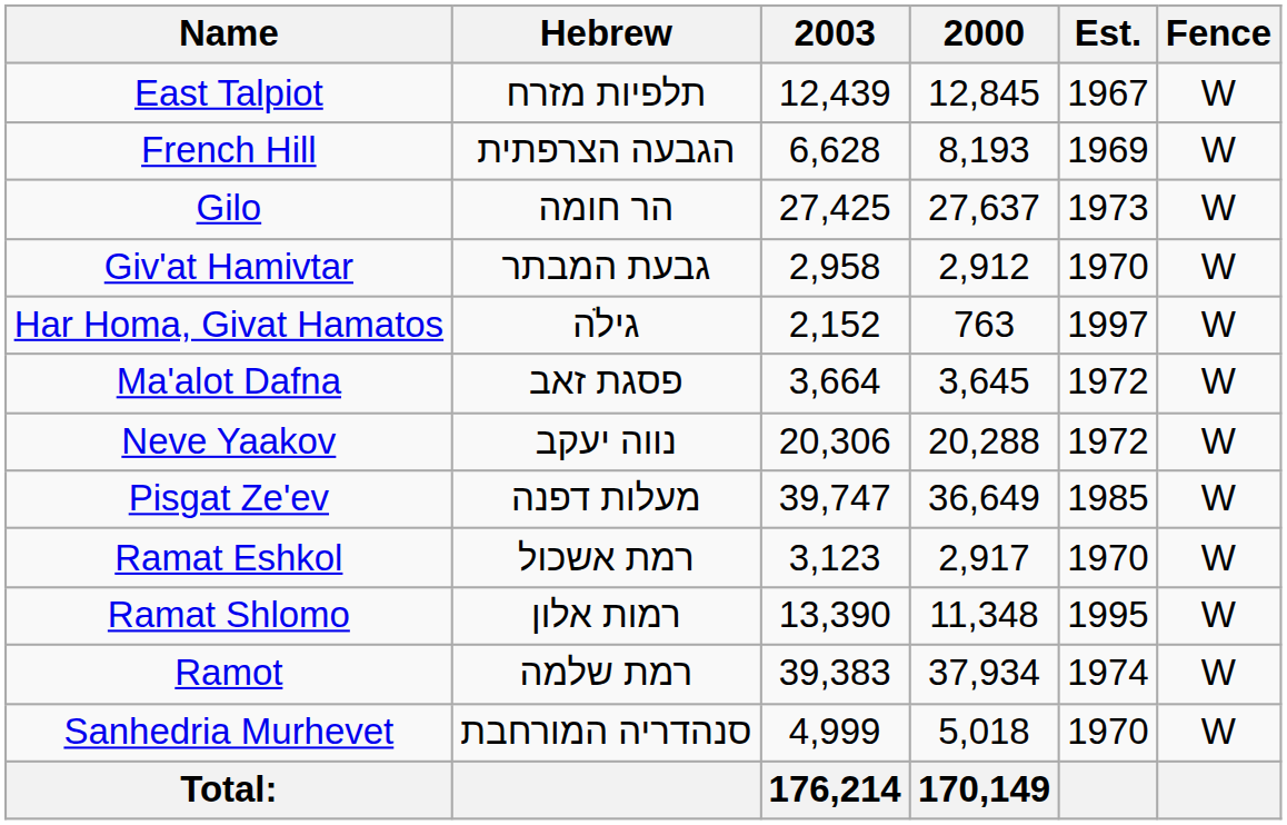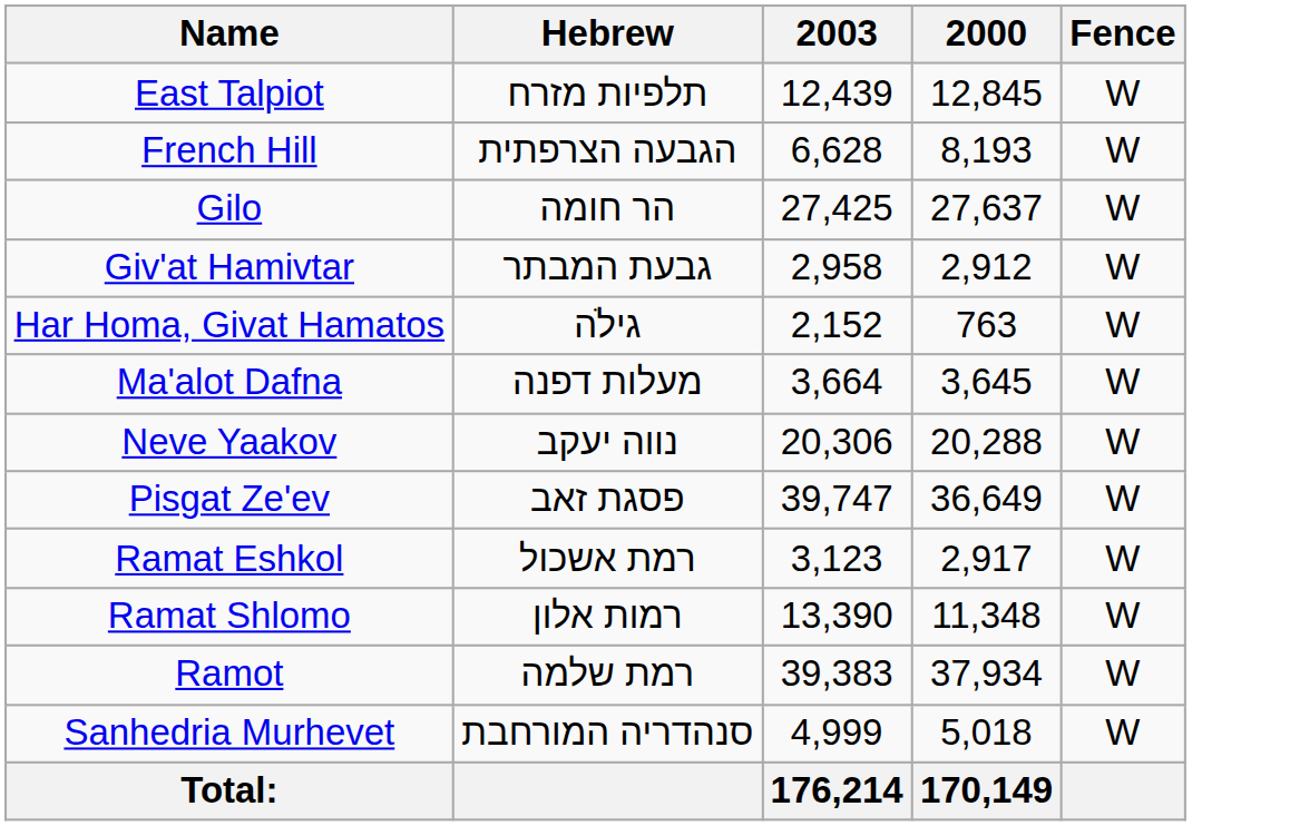 <table class="wikitable sortable">
 <tr>
 <th>Name</th>
 <th>Hebrew</th>
 <th>2003</th>
 <th>2000</th>
-<th>Est.</th>
 <th>Fence</th>
 </tr>
 <tr align="center">
 <td><a href='#'>East Talpiot</a></td>
 <td>תלפיות מזרח</td>
 <td>12,439</td>
 <td>12,845</td>
-<td>1967</td>
 <td>W</td>
 </tr>
 <tr align="center">
 <td><a href='#'>French Hill</a></td>
 <td>הגבעה הצרפתית</td>
 <td>6,628</td>
 <td>8,193</td>
-<td>1969</td>
 <td>W</td>
 </tr>
 <tr align="center">
 <td><a href='#'>Gilo</a></td>
 <td>הר חומה</td>
 <td>27,425</td>
 <td>27,637</td>
-<td>1973</td>
 <td>W</td>
 </tr>
 <tr align="center">
 <td><a href='#'>Giv'at Hamivtar</a></td>
 <td>גבעת המבתר</td>
 <td>2,958</td>
 <td>2,912</td>
-<td>1970</td>
 <td>W</td>
 </tr>
 <tr align="center">
 <td><a href='#'>Har Homa, Givat Hamatos</a></td>
 <td>גילֹה</td>
 <td>2,152</td>
 <td>763</td>
-<td>1997</td>
 <td>W</td>
 </tr>
 <tr align="center">
 <td><a href='#'>Ma'alot Dafna</a></td>
-<td>פסגת זאב</td>
+<td>מעלות דפנה</td>
 <td>3,664</td>
 <td>3,645</td>
-<td>1972</td>
 <td>W</td>
 </tr>
 <tr align="center">
 <td><a href='#'>Neve Yaakov</a></td>
 <td>נווה יעקב</td>
 <td>20,306</td>
 <td>20,288</td>
-<td>1972</td>
 <td>W</td>
 </tr>
 <tr align="center">
 <td><a href='#'>Pisgat Ze'ev</a></td>
-<td>מעלות דפנה</td>
+<td>פסגת זאב</td>
 <td>39,747</td>
 <td>36,649</td>
-<td>1985</td>
 <td>W</td>
 </tr>
 <tr align="center">
 <td><a href='#'>Ramat Eshkol</a></td>
 <td>רמת אשכול</td>
 <td>3,123</td>
 <td>2,917</td>
-<td>1970</td>
 <td>W</td>
 </tr>
 <tr align="center">
 <td><a href='#'>Ramat Shlomo</a></td>
 <td>רמות אלון</td>
 <td>13,390</td>
 <td>11,348</td>
-<td>1995</td>
 <td>W</td>
 </tr>
 <tr align="center">
 <td><a href='#'>Ramot</a></td>
 <td>רמת שלמה</td>
 <td>39,383</td>
 <td>37,934</td>
-<td>1974</td>
 <td>W</td>
 </tr>
 <tr align="center">
 <td><a href='#'>Sanhedria Murhevet</a></td>
 <td>סנהדריה המורחבת</td>
 <td>4,999</td>
 <td>5,018</td>
-<td>1970</td>
 <td>W</td>
 </tr>
 <tr align="center">
 <th>Total:</th>
 <th></th>
 <th>176,214</th>
 <th>170,149</th>
 <th></th>
-<th></th>
 </tr>
 </table>
